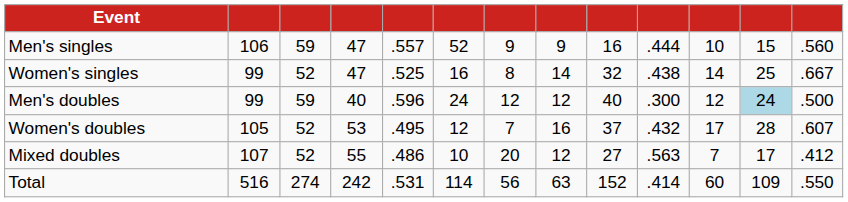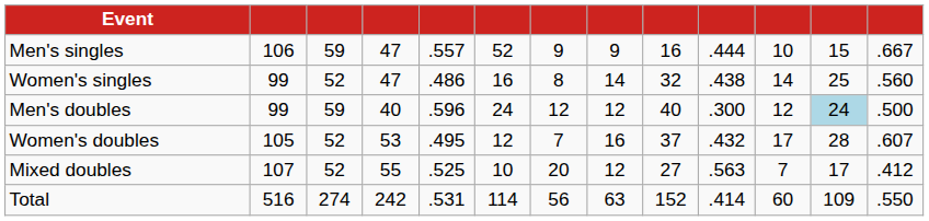 <table class="wikitable" style="text-align:center">
 <tr>
 <th style="background:#CD231F; color:white" width="200px">Event</th>
 <th style="background:#CD231F; color:white" width="40px"></th>
 <th style="background:#CD231F; color:white" width="40px"></th>
 <th style="background:#CD231F; color:white" width="40px"></th>
 <th style="background:#CD231F; color:white" width="40px"></th>
 <th style="background:#CD231F; color:white" width="40px"></th>
 <th style="background:#CD231F; color:white" width="40px"></th>
 <th style="background:#CD231F; color:white" width="40px"></th>
 <th style="background:#CD231F; color:white" width="40px"></th>
 <th style="background:#CD231F; color:white" width="40px"></th>
 <th style="background:#CD231F; color:white" width="40px"></th>
 <th style="background:#CD231F; color:white" width="40px"></th>
 <th style="background:#CD231F; color:white" width="40px"></th>
 </tr>
 <tr>
 <td style="text-align:left">Men's singles</td>
 <td>106</td>
 <td>59</td>
 <td>47</td>
 <td>.557</td>
 <td>52</td>
 <td>9</td>
 <td>9</td>
 <td>16</td>
 <td>.444</td>
 <td>10</td>
 <td>15</td>
-<td>.560</td>
+<td>.667</td>
 </tr>
 <tr>
 <td style="text-align:left">Women's singles</td>
 <td>99</td>
 <td>52</td>
 <td>47</td>
-<td>.525</td>
+<td>.486</td>
 <td>16</td>
 <td>8</td>
 <td>14</td>
 <td>32</td>
 <td>.438</td>
 <td>14</td>
 <td>25</td>
-<td>.667</td>
+<td>.560</td>
 </tr>
 <tr>
 <td style="text-align:left">Men's doubles</td>
 <td>99</td>
 <td>59</td>
 <td>40</td>
 <td>.596</td>
 <td>24</td>
 <td>12</td>
 <td>12</td>
 <td>40</td>
 <td>.300</td>
 <td>12</td>
 <td style="background: lightblue;">24</td>
 <td>.500</td>
 </tr>
 <tr>
 <td style="text-align:left">Women's doubles</td>
 <td>105</td>
 <td>52</td>
 <td>53</td>
 <td>.495</td>
 <td>12</td>
 <td>7</td>
 <td>16</td>
 <td>37</td>
 <td>.432</td>
 <td>17</td>
 <td>28</td>
 <td>.607</td>
 </tr>
 <tr>
 <td style="text-align:left">Mixed doubles</td>
 <td>107</td>
 <td>52</td>
 <td>55</td>
-<td>.486</td>
+<td>.525</td>
 <td>10</td>
 <td>20</td>
 <td>12</td>
 <td>27</td>
 <td>.563</td>
 <td>7</td>
 <td>17</td>
 <td>.412</td>
 </tr>
 <tr>
 <td style="text-align:left">Total</td>
 <td>516</td>
 <td>274</td>
 <td>242</td>
 <td>.531</td>
 <td>114</td>
 <td>56</td>
 <td>63</td>
 <td>152</td>
 <td>.414</td>
 <td>60</td>
 <td>109</td>
 <td>.550</td>
 </tr>
 </table>
